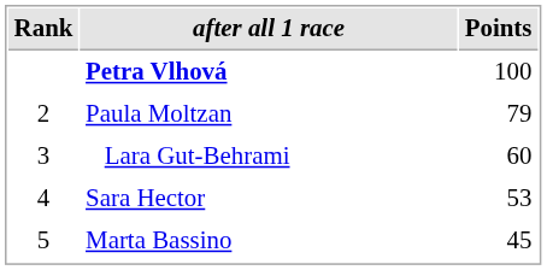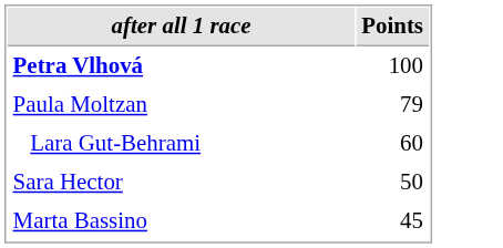 <table cellspacing="1" cellpadding="3" style="border:1px solid #aaa; font-size:86%;">
 <tr style="background:#e4e4e4;">
-<th style="border-bottom:1px solid #aaa; width:10px;">Rank</th>
 <th style="border-bottom:1px solid #aaa; width:200px; white-space:nowrap;"><em>after all 1 race</em></th>
 <th style="border-bottom:1px solid #aaa; width:20px;">Points</th>
 </tr>
 <tr>
-<td style="text-align:center;"></td>
 <td><strong> <a href='#'>Petra Vlhová</a></strong></td>
 <td align="right">100</td>
 </tr>
 <tr>
-<td style="text-align:center;">2</td>
 <td> <a href='#'>Paula Moltzan</a></td>
 <td align="right">79</td>
 </tr>
 <tr>
-<td style="text-align:center;">3</td>
 <td>   <a href='#'>Lara Gut-Behrami</a></td>
 <td align="right">60</td>
 </tr>
 <tr>
-<td style="text-align:center;">4</td>
 <td> <a href='#'>Sara Hector</a></td>
-<td align="right">53</td>
+<td align="right">50</td>
 </tr>
 <tr>
-<td style="text-align:center;">5</td>
 <td> <a href='#'>Marta Bassino</a></td>
 <td align="right">45</td>
 </tr>
 </table>
